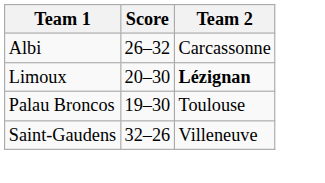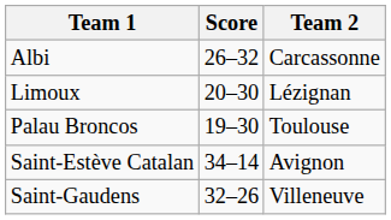 <table class="wikitable defaultleft col2center">
 <tr>
 <th scope=col>Team 1</th>
 <th scope=col>Score</th>
 <th scope=col>Team 2</th>
 </tr>
 <tr>
 <td> Albi</td>
 <td>26–32</td>
 <td> Carcassonne</td>
 </tr>
 <tr>
 <td> Limoux</td>
 <td>20–30</td>
-<td><strong> Lézignan</strong></td>
+<td> Lézignan</td>
 </tr>
 <tr>
 <td> Palau Broncos</td>
 <td>19–30</td>
 <td> Toulouse</td>
 </tr>
 <tr>
+<td> Saint-Estève Catalan</td>
+<td>34–14</td>
+<td> Avignon</td>
+</tr>
+<tr>
 <td> Saint-Gaudens</td>
 <td>32–26</td>
 <td> Villeneuve</td>
 </tr>
 </table>
